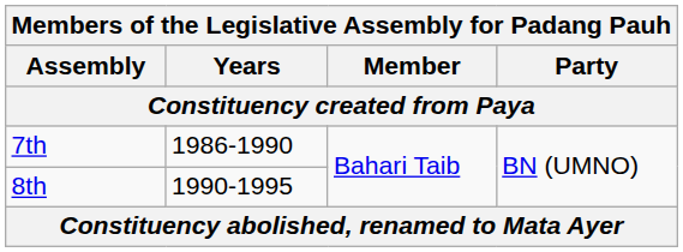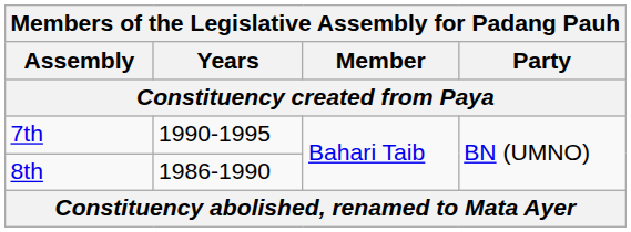 <table class=wikitable>
 <tr>
 <th colspan=4>Members of the Legislative Assembly for Padang Pauh</th>
 </tr>
 <tr>
 <th>Assembly</th>
 <th>Years</th>
 <th>Member</th>
 <th>Party</th>
 </tr>
 <tr>
 <th colspan=4 align=center><em>Constituency created from Paya</em></th>
 </tr>
 <tr>
 <td><a href='#'>7th</a></td>
-<td>1986-1990</td>
+<td>1990-1995</td>
 <td rowspan=2><a href='#'>Bahari Taib</a></td>
 <td rowspan=2><a href='#'>BN</a> (UMNO)</td>
 </tr>
 <tr>
 <td><a href='#'>8th</a></td>
-<td>1990-1995</td>
+<td>1986-1990</td>
 </tr>
 <tr>
 <th colspan=4 align=center><em>Constituency abolished, renamed to Mata Ayer</em></th>
 </tr>
 </table>
